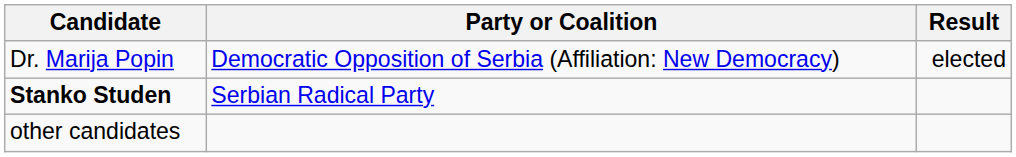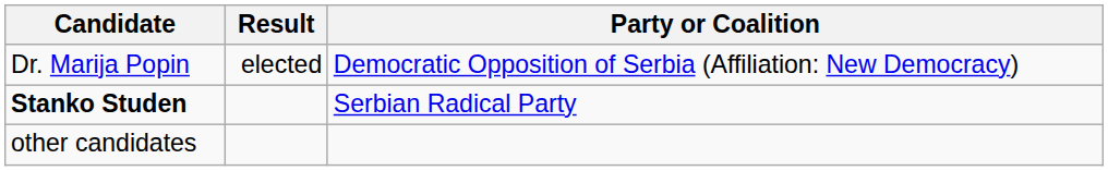 <table style="width:700px;" class="wikitable">
 <tr>
 <th>Candidate</th>
+<th>Result</th>
 <th>Party or Coalition</th>
-<th>Result</th>
 </tr>
 <tr>
 <td align="left">Dr. <a href='#'>Marija Popin</a></td>
+<td align="right">elected</td>
 <td align="left"><a href='#'>Democratic Opposition of Serbia</a> (Affiliation: <a href='#'>New Democracy</a>)</td>
-<td align="right">elected</td>
 </tr>
 <tr>
 <td align="left"><strong>Stanko Studen</strong></td>
+<td align="right"></td>
 <td align="left"><a href='#'>Serbian Radical Party</a></td>
-<td align="right"></td>
 </tr>
 <tr>
 <td align="left">other candidates</td>
+<td align="right"></td>
 <td align="left"></td>
-<td align="right"></td>
 </tr>
 </table>
